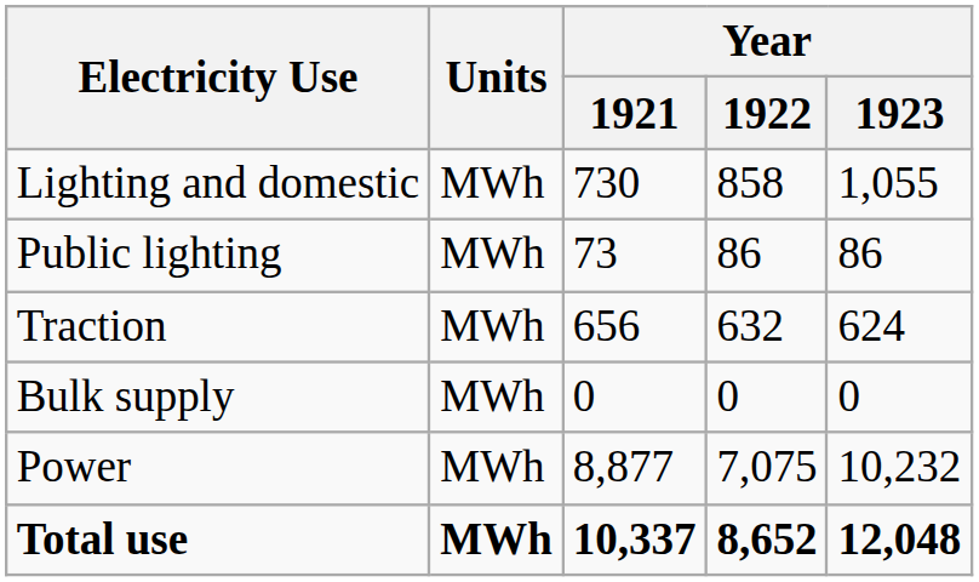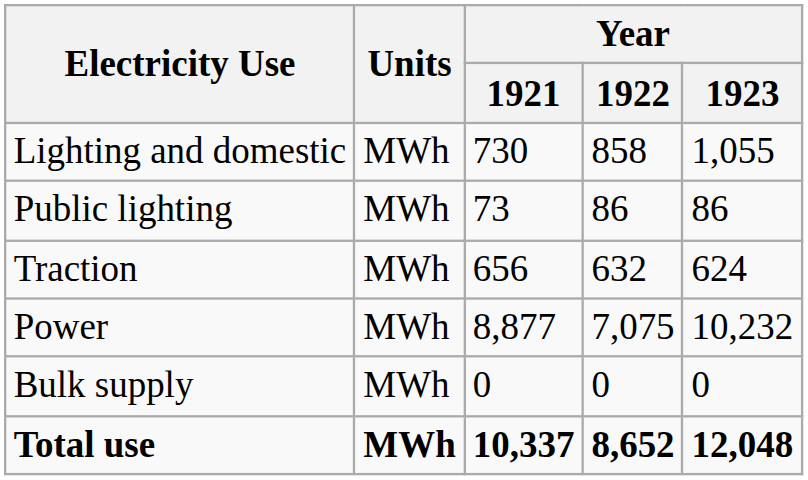 <table class="wikitable">
 <tr>
 <th rowspan="2">Electricity  Use</th>
 <th rowspan="2">Units</th>
 <th colspan="3">Year</th>
 </tr>
 <tr>
 <th>1921</th>
 <th>1922</th>
 <th>1923</th>
 </tr>
 <tr>
 <td>Lighting  and domestic</td>
 <td>MWh</td>
 <td>730</td>
 <td>858</td>
 <td>1,055</td>
 </tr>
 <tr>
 <td>Public  lighting</td>
 <td>MWh</td>
 <td>73</td>
 <td>86</td>
 <td>86</td>
 </tr>
 <tr>
 <td>Traction</td>
 <td>MWh</td>
 <td>656</td>
 <td>632</td>
 <td>624</td>
 </tr>
 <tr>
+<td>Power</td>
+<td>MWh</td>
+<td>8,877</td>
+<td>7,075</td>
+<td>10,232</td>
+</tr>
+<tr>
 <td>Bulk  supply</td>
 <td>MWh</td>
 <td>0</td>
 <td>0</td>
 <td>0</td>
-</tr>
-<tr>
-<td>Power</td>
-<td>MWh</td>
-<td>8,877</td>
-<td>7,075</td>
-<td>10,232</td>
 </tr>
 <tr>
 <td><strong>Total  use</strong></td>
 <td><strong>MWh</strong></td>
 <td><strong>10,337</strong></td>
 <td><strong>8,652</strong></td>
 <td><strong>12,048</strong></td>
 </tr>
 </table>
